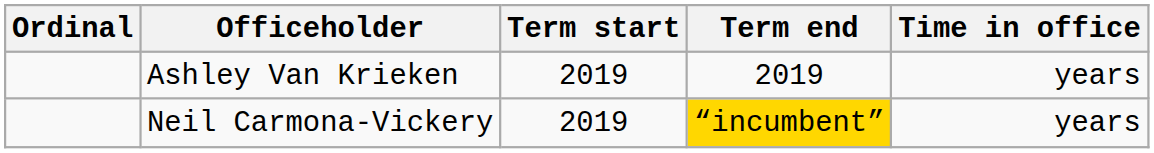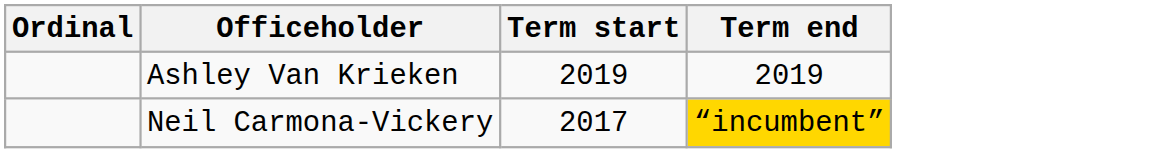 <table class="wikitable sortable"; style="text-align: center";>
 <tr>
 <th>Ordinal</th>
 <th>Officeholder</th>
 <th>Term start</th>
 <th>Term end</th>
-<th>Time in office</th>
 </tr>
 <tr>
 <td></td>
 <td align=left>Ashley Van Krieken</td>
 <td>2019</td>
 <td>2019</td>
-<td align=right> years</td>
 </tr>
 <tr>
 <td></td>
 <td align=left>Neil Carmona-Vickery</td>
-<td>2019</td>
+<td>2017</td>
 <td style="background: gold;">“incumbent”</td>
-<td align=right> years</td>
 </tr>
 </table>
